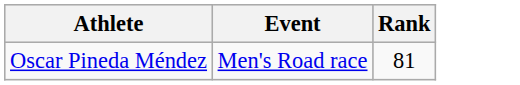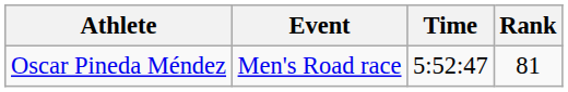 <table class=wikitable style=font-size:90%;text-align:center>
 <tr>
 <th>Athlete</th>
 <th>Event</th>
+<th>Time</th>
 <th>Rank</th>
 </tr>
 <tr>
 <td align=left><a href='#'>Oscar Pineda Méndez</a></td>
 <td align=left><a href='#'>Men's Road race</a></td>
+<td>5:52:47</td>
 <td>81</td>
 </tr>
 </table>
